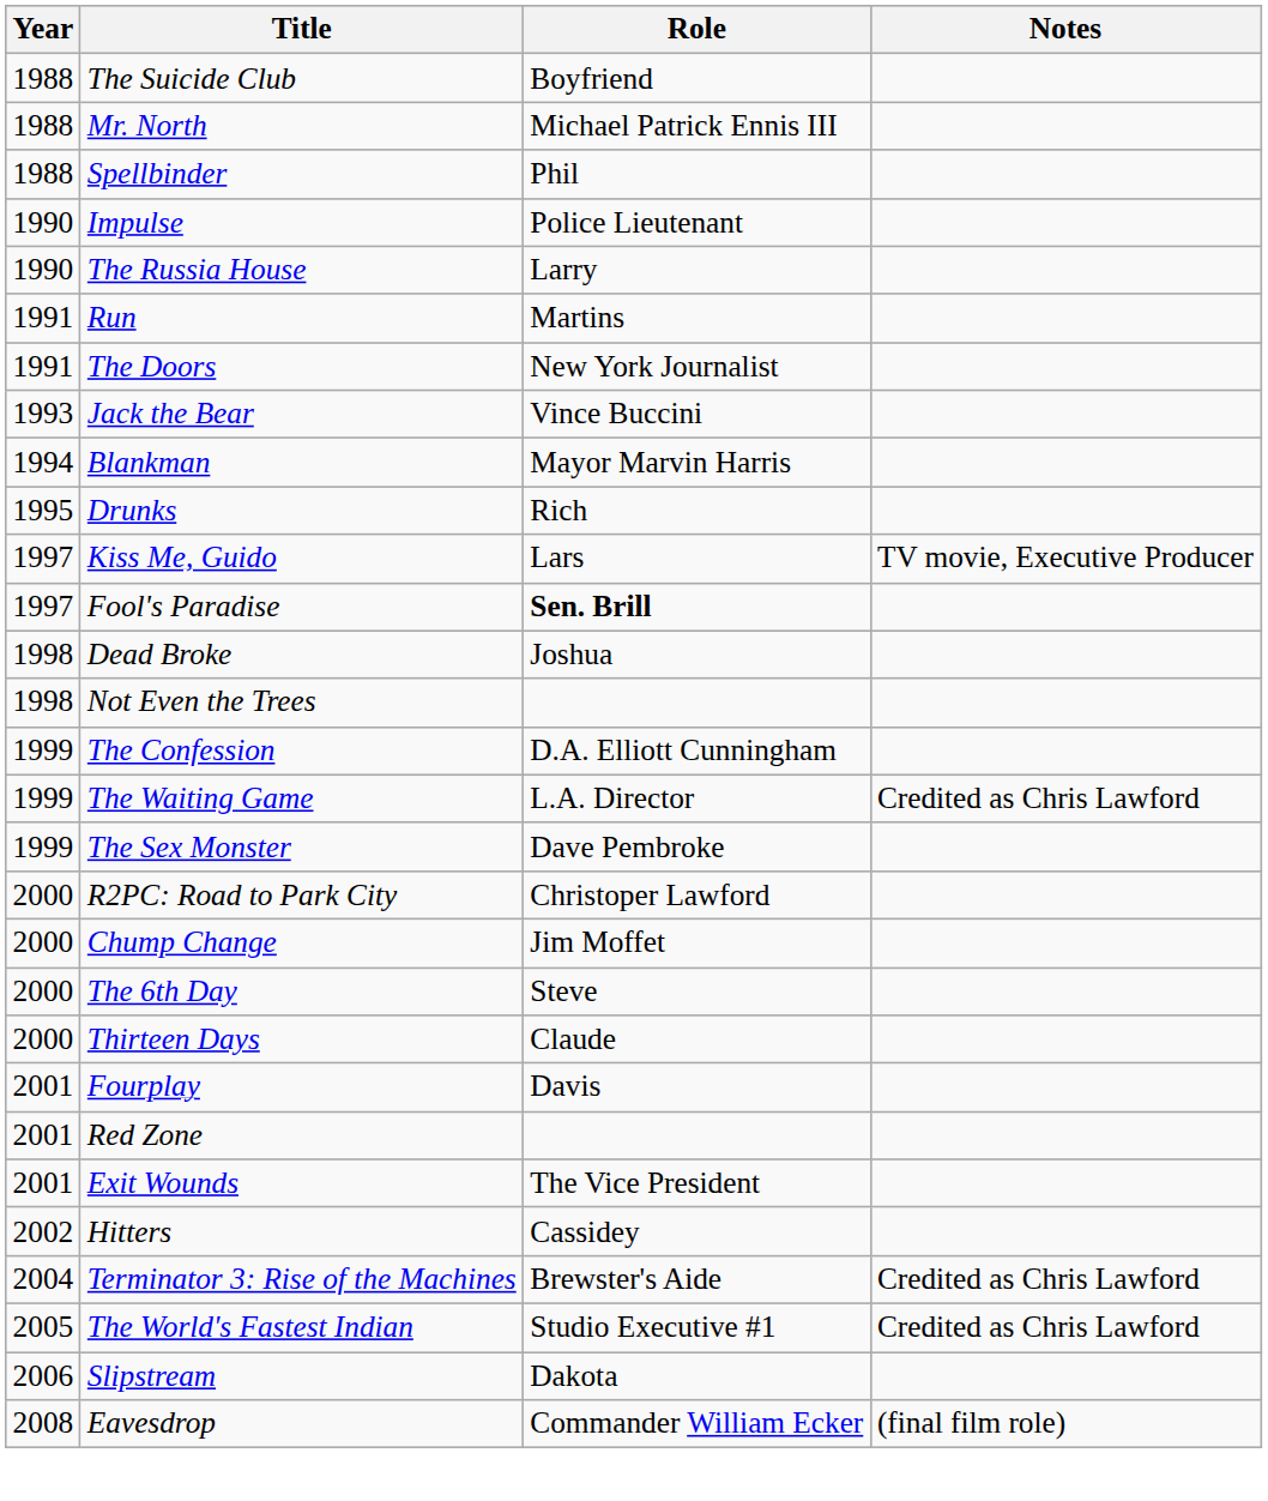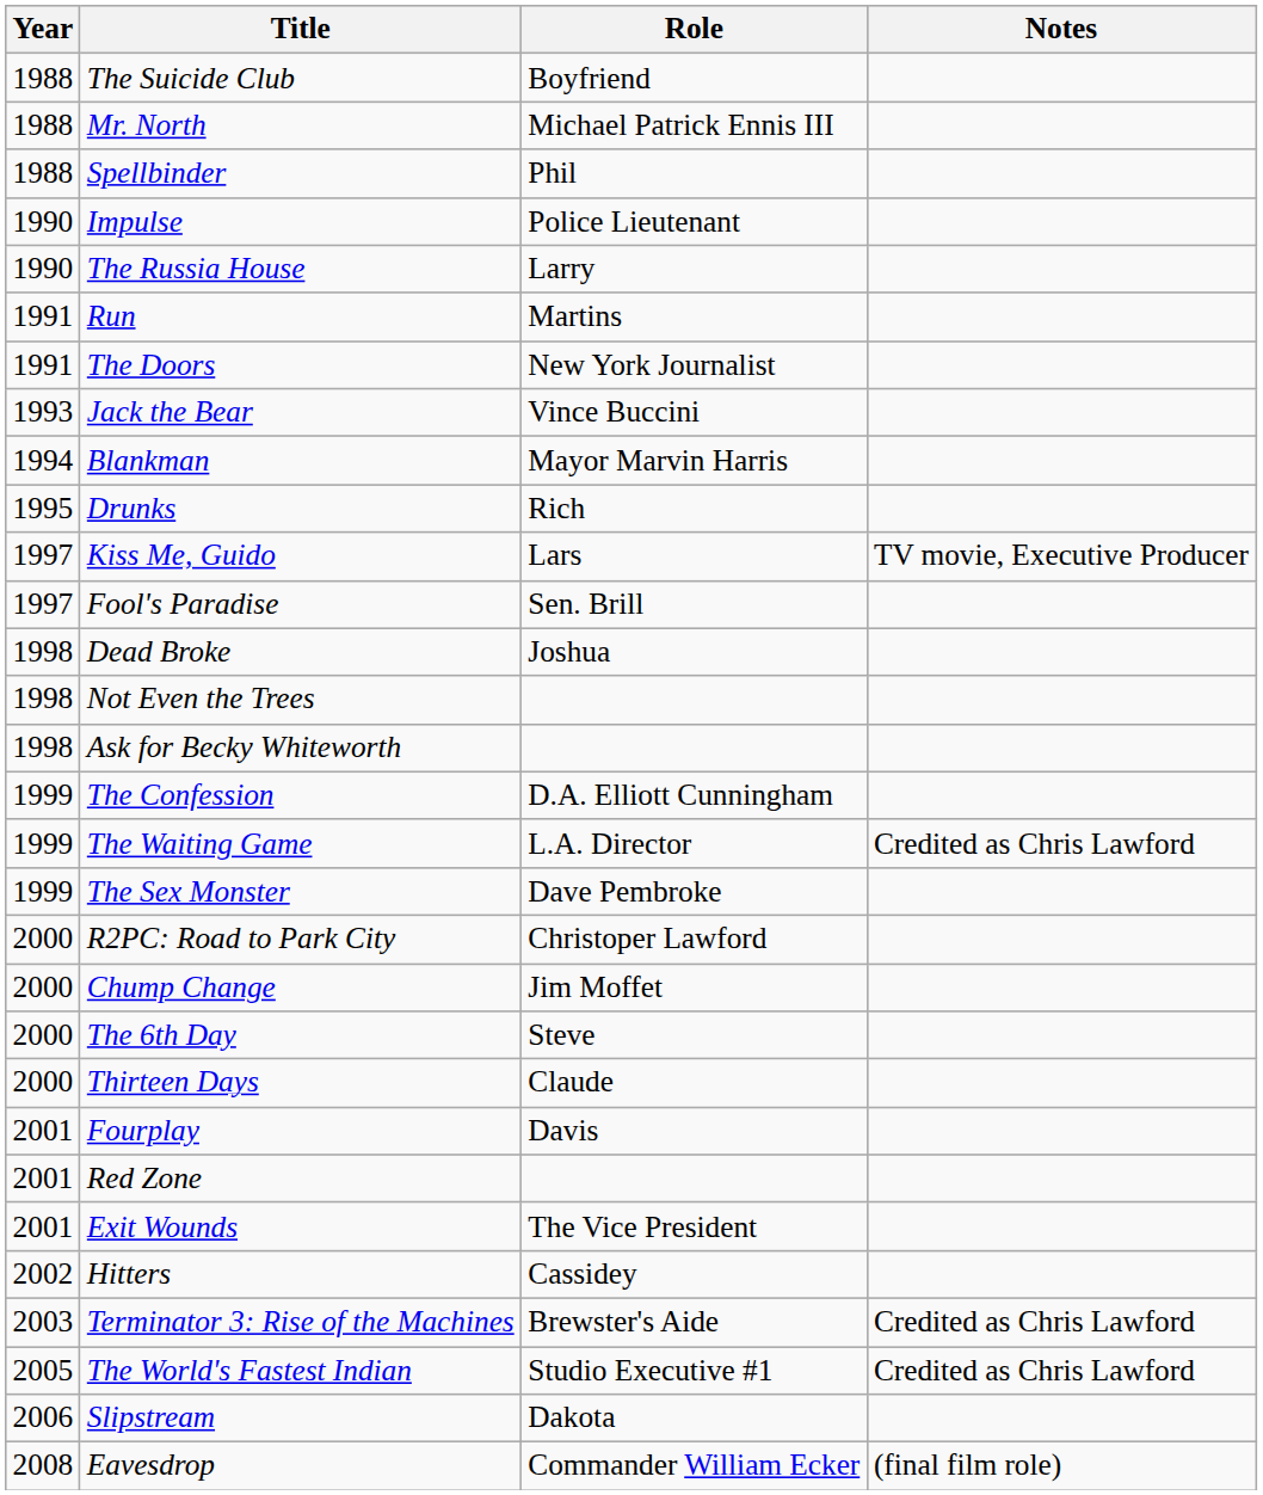 <table class="wikitable sortable">
 <tr>
 <th>Year</th>
 <th>Title</th>
 <th>Role</th>
 <th class="unsortable">Notes</th>
 </tr>
 <tr>
 <td>1988</td>
 <td><em>The Suicide Club</em></td>
 <td>Boyfriend</td>
 <td></td>
 </tr>
 <tr>
 <td>1988</td>
 <td><em><a href='#'>Mr. North</a></em></td>
 <td>Michael Patrick Ennis III</td>
 <td></td>
 </tr>
 <tr>
 <td>1988</td>
 <td><em><a href='#'>Spellbinder</a></em></td>
 <td>Phil</td>
 <td></td>
 </tr>
 <tr>
 <td>1990</td>
 <td><em><a href='#'>Impulse</a></em></td>
 <td>Police Lieutenant</td>
 <td></td>
 </tr>
 <tr>
 <td>1990</td>
 <td><em><a href='#'>The Russia House</a></em></td>
 <td>Larry</td>
 <td></td>
 </tr>
 <tr>
 <td>1991</td>
 <td><em><a href='#'>Run</a></em></td>
 <td>Martins</td>
 <td></td>
 </tr>
 <tr>
 <td>1991</td>
 <td><em><a href='#'>The Doors</a></em></td>
 <td>New York Journalist</td>
 <td></td>
 </tr>
 <tr>
 <td>1993</td>
 <td><em><a href='#'>Jack the Bear</a></em></td>
 <td>Vince Buccini</td>
 <td></td>
 </tr>
 <tr>
 <td>1994</td>
 <td><em><a href='#'>Blankman</a></em></td>
 <td>Mayor Marvin Harris</td>
 <td></td>
 </tr>
 <tr>
 <td>1995</td>
 <td><em><a href='#'>Drunks</a></em></td>
 <td>Rich</td>
 <td></td>
 </tr>
 <tr>
 <td>1997</td>
 <td><em><a href='#'>Kiss Me, Guido</a></em></td>
 <td>Lars</td>
 <td>TV movie, Executive Producer</td>
 </tr>
 <tr>
 <td>1997</td>
 <td><em>Fool's Paradise</em></td>
-<td><strong>Sen. Brill</strong></td>
+<td>Sen. Brill</td>
 <td></td>
 </tr>
 <tr>
 <td>1998</td>
 <td><em>Dead Broke</em></td>
 <td>Joshua</td>
 <td></td>
 </tr>
 <tr>
 <td>1998</td>
 <td><em>Not Even the Trees</em></td>
+<td></td>
+<td></td>
+</tr>
+<tr>
+<td>1998</td>
+<td><em>Ask for Becky Whiteworth</em></td>
 <td></td>
 <td></td>
 </tr>
 <tr>
 <td>1999</td>
 <td><em><a href='#'>The Confession</a></em></td>
 <td>D.A. Elliott Cunningham</td>
 <td></td>
 </tr>
 <tr>
 <td>1999</td>
 <td><em><a href='#'>The Waiting Game</a></em></td>
 <td>L.A. Director</td>
 <td>Credited as Chris Lawford</td>
 </tr>
 <tr>
 <td>1999</td>
 <td><em><a href='#'>The Sex Monster</a></em></td>
 <td>Dave Pembroke</td>
 <td></td>
 </tr>
 <tr>
 <td>2000</td>
 <td><em>R2PC: Road to Park City</em></td>
 <td>Christoper Lawford</td>
 <td></td>
 </tr>
 <tr>
 <td>2000</td>
 <td><em><a href='#'>Chump Change</a></em></td>
 <td>Jim Moffet</td>
 <td></td>
 </tr>
 <tr>
 <td>2000</td>
 <td><em><a href='#'>The 6th Day</a></em></td>
 <td>Steve</td>
 <td></td>
 </tr>
 <tr>
 <td>2000</td>
 <td><em><a href='#'>Thirteen Days</a></em></td>
 <td>Claude</td>
 <td></td>
 </tr>
 <tr>
 <td>2001</td>
 <td><em><a href='#'>Fourplay</a></em></td>
 <td>Davis</td>
 <td></td>
 </tr>
 <tr>
 <td>2001</td>
 <td><em>Red Zone</em></td>
 <td></td>
 </tr>
 <tr>
 <td>2001</td>
 <td><em><a href='#'>Exit Wounds</a></em></td>
 <td>The Vice President</td>
 <td></td>
 </tr>
 <tr>
 <td>2002</td>
 <td><em>Hitters</em></td>
 <td>Cassidey</td>
 <td></td>
 </tr>
 <tr>
-<td>2004</td>
+<td>2003</td>
 <td><em><a href='#'>Terminator 3: Rise of the Machines</a></em></td>
 <td>Brewster's Aide</td>
 <td>Credited as Chris Lawford</td>
 </tr>
 <tr>
 <td>2005</td>
 <td><em><a href='#'>The World's Fastest Indian</a></em></td>
 <td>Studio Executive #1</td>
 <td>Credited as Chris Lawford</td>
 </tr>
 <tr>
 <td>2006</td>
 <td><em><a href='#'>Slipstream</a></em></td>
 <td>Dakota</td>
 <td></td>
 </tr>
 <tr>
 <td>2008</td>
 <td><em>Eavesdrop</em></td>
 <td>Commander <a href='#'>William Ecker</a></td>
 <td>(final film role)</td>
 </tr>
 </table>
